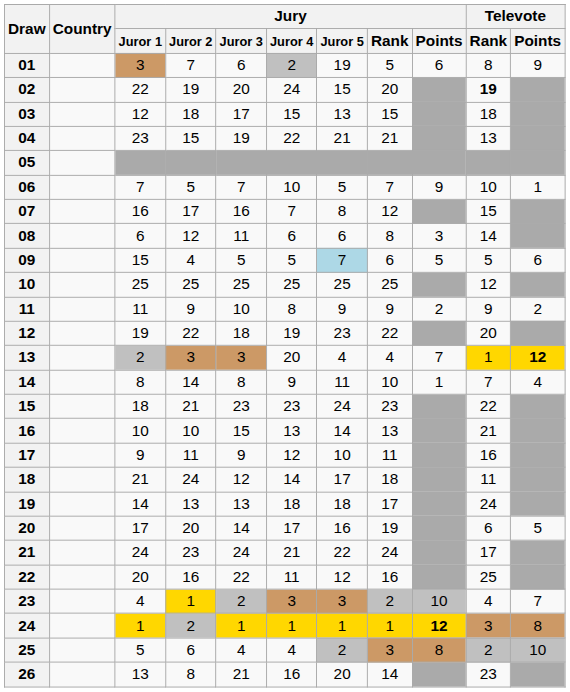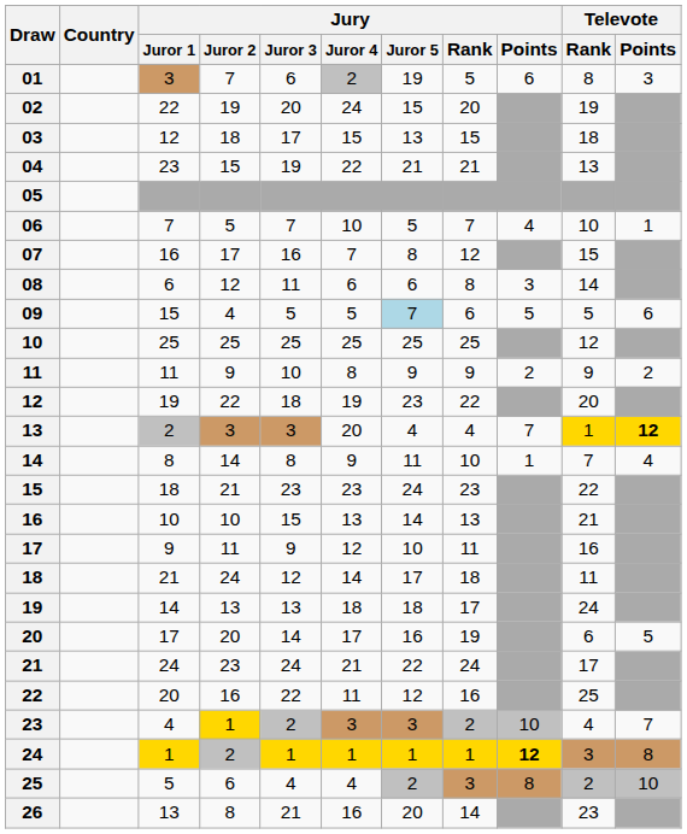 <table class="sortable wikitable collapsible plainrowheaders" style="text-align:center;">
 <tr>
 </tr>
 <tr>
 <th scope="col" rowspan="2">Draw</th>
 <th scope="col" rowspan="2">Country</th>
 <th scope="col" colspan="7">Jury</th>
 <th scope="col" colspan="2">Televote</th>
 </tr>
 <tr>
 <th scope="col"><small>Juror 1</small></th>
 <th scope="col"><small>Juror 2</small></th>
 <th scope="col"><small>Juror 3</small></th>
 <th scope="col"><small>Juror 4</small></th>
 <th scope="col"><small>Juror 5</small></th>
 <th scope="col">Rank</th>
 <th scope="col">Points</th>
 <th scope="col">Rank</th>
 <th scope="col">Points</th>
 </tr>
 <tr>
 <th scope="row" style="text-align:center;">01</th>
 <td style="text-align:left;"></td>
 <td style="background:#CC9966;">3</td>
 <td>7</td>
 <td>6</td>
 <td style="background:silver;">2</td>
 <td>19</td>
 <td>5</td>
 <td>6</td>
 <td>8</td>
-<td>9</td>
+<td>3</td>
 </tr>
 <tr>
 <th scope="row" style="text-align:center;">02</th>
 <td style="text-align:left;"></td>
 <td>22</td>
 <td>19</td>
 <td>20</td>
 <td>24</td>
 <td>15</td>
 <td>20</td>
 <td style="background:#AAAAAA;"></td>
-<td><strong>19</strong></td>
+<td>19</td>
 <td style="background:#AAAAAA;"></td>
 </tr>
 <tr>
 <th scope="row" style="text-align:center;">03</th>
 <td style="text-align:left;"></td>
 <td>12</td>
 <td>18</td>
 <td>17</td>
 <td>15</td>
 <td>13</td>
 <td>15</td>
 <td style="background:#AAAAAA;"></td>
 <td>18</td>
 <td style="background:#AAAAAA;"></td>
 </tr>
 <tr>
 <th scope="row" style="text-align:center;">04</th>
 <td style="text-align:left;"></td>
 <td>23</td>
 <td>15</td>
 <td>19</td>
 <td>22</td>
 <td>21</td>
 <td>21</td>
 <td style="background:#AAAAAA;"></td>
 <td>13</td>
 <td style="background:#AAAAAA;"></td>
 </tr>
 <tr class=sortbottom>
 <th scope="row" style="text-align:center;">05</th>
 <td style="text-align:left;"></td>
 <td style="background:#AAAAAA;"></td>
 <td style="background:#AAAAAA;"></td>
 <td style="background:#AAAAAA;"></td>
 <td style="background:#AAAAAA;"></td>
 <td style="background:#AAAAAA;"></td>
 <td style="background:#AAAAAA;"></td>
 <td style="background:#AAAAAA;"></td>
 <td style="background:#AAAAAA;"></td>
 <td style="background:#AAAAAA;"></td>
 </tr>
 <tr>
 <th scope="row" style="text-align:center;">06</th>
 <td style="text-align:left;"></td>
 <td>7</td>
 <td>5</td>
 <td>7</td>
 <td>10</td>
 <td>5</td>
 <td>7</td>
-<td>9</td>
+<td>4</td>
 <td>10</td>
 <td>1</td>
 </tr>
 <tr>
 <th scope="row" style="text-align:center;">07</th>
 <td style="text-align:left;"></td>
 <td>16</td>
 <td>17</td>
 <td>16</td>
 <td>7</td>
 <td>8</td>
 <td>12</td>
 <td style="background:#AAAAAA;"></td>
 <td>15</td>
 <td style="background:#AAAAAA;"></td>
 </tr>
 <tr>
 <th scope="row" style="text-align:center;">08</th>
 <td style="text-align:left;"></td>
 <td>6</td>
 <td>12</td>
 <td>11</td>
 <td>6</td>
 <td>6</td>
 <td>8</td>
 <td>3</td>
 <td>14</td>
 <td style="background:#AAAAAA;"></td>
 </tr>
 <tr>
 <th scope="row" style="text-align:center;">09</th>
 <td style="text-align:left;"></td>
 <td>15</td>
 <td>4</td>
 <td>5</td>
 <td>5</td>
 <td style="background: lightblue;">7</td>
 <td>6</td>
 <td>5</td>
 <td>5</td>
 <td>6</td>
 </tr>
 <tr>
 <th scope="row" style="text-align:center;">10</th>
 <td style="text-align:left;"></td>
 <td>25</td>
 <td>25</td>
 <td>25</td>
 <td>25</td>
 <td>25</td>
 <td>25</td>
 <td style="background:#AAAAAA;"></td>
 <td>12</td>
 <td style="background:#AAAAAA;"></td>
 </tr>
 <tr>
 <th scope="row" style="text-align:center;">11</th>
 <td style="text-align:left;"></td>
 <td>11</td>
 <td>9</td>
 <td>10</td>
 <td>8</td>
 <td>9</td>
 <td>9</td>
 <td>2</td>
 <td>9</td>
 <td>2</td>
 </tr>
 <tr>
 <th scope="row" style="text-align:center;">12</th>
 <td style="text-align:left;"></td>
 <td>19</td>
 <td>22</td>
 <td>18</td>
 <td>19</td>
 <td>23</td>
 <td>22</td>
 <td style="background:#AAAAAA;"></td>
 <td>20</td>
 <td style="background:#AAAAAA;"></td>
 </tr>
 <tr>
 <th scope="row" style="text-align:center;">13</th>
 <td style="text-align:left;"></td>
 <td style="background:silver;">2</td>
 <td style="background:#CC9966;">3</td>
 <td style="background:#CC9966;">3</td>
 <td>20</td>
 <td>4</td>
 <td>4</td>
 <td>7</td>
 <td style="background:gold;">1</td>
 <td style="background:gold;"><strong>12</strong></td>
 </tr>
 <tr>
 <th scope="row" style="text-align:center;">14</th>
 <td style="text-align:left;"></td>
 <td>8</td>
 <td>14</td>
 <td>8</td>
 <td>9</td>
 <td>11</td>
 <td>10</td>
 <td>1</td>
 <td>7</td>
 <td>4</td>
 </tr>
 <tr>
 <th scope="row" style="text-align:center;">15</th>
 <td style="text-align:left;"></td>
 <td>18</td>
 <td>21</td>
 <td>23</td>
 <td>23</td>
 <td>24</td>
 <td>23</td>
 <td style="background:#AAAAAA;"></td>
 <td>22</td>
 <td style="background:#AAAAAA;"></td>
 </tr>
 <tr>
 <th scope="row" style="text-align:center;">16</th>
 <td style="text-align:left;"></td>
 <td>10</td>
 <td>10</td>
 <td>15</td>
 <td>13</td>
 <td>14</td>
 <td>13</td>
 <td style="background:#AAAAAA;"></td>
 <td>21</td>
 <td style="background:#AAAAAA;"></td>
 </tr>
 <tr>
 <th scope="row" style="text-align:center;">17</th>
 <td style="text-align:left;"></td>
 <td>9</td>
 <td>11</td>
 <td>9</td>
 <td>12</td>
 <td>10</td>
 <td>11</td>
 <td style="background:#AAAAAA;"></td>
 <td>16</td>
 <td style="background:#AAAAAA;"></td>
 </tr>
 <tr>
 <th scope="row" style="text-align:center;">18</th>
 <td style="text-align:left;"></td>
 <td>21</td>
 <td>24</td>
 <td>12</td>
 <td>14</td>
 <td>17</td>
 <td>18</td>
 <td style="background:#AAAAAA;"></td>
 <td>11</td>
 <td style="background:#AAAAAA;"></td>
 </tr>
 <tr>
 <th scope="row" style="text-align:center;">19</th>
 <td style="text-align:left;"></td>
 <td>14</td>
 <td>13</td>
 <td>13</td>
 <td>18</td>
 <td>18</td>
 <td>17</td>
 <td style="background:#AAAAAA;"></td>
 <td>24</td>
 <td style="background:#AAAAAA;"></td>
 </tr>
 <tr>
 <th scope="row" style="text-align:center;">20</th>
 <td style="text-align:left;"></td>
 <td>17</td>
 <td>20</td>
 <td>14</td>
 <td>17</td>
 <td>16</td>
 <td>19</td>
 <td style="background:#AAAAAA;"></td>
 <td>6</td>
 <td>5</td>
 </tr>
 <tr>
 <th scope="row" style="text-align:center;">21</th>
 <td style="text-align:left;"></td>
 <td>24</td>
 <td>23</td>
 <td>24</td>
 <td>21</td>
 <td>22</td>
 <td>24</td>
 <td style="background:#AAAAAA;"></td>
 <td>17</td>
 <td style="background:#AAAAAA;"></td>
 </tr>
 <tr>
 <th scope="row" style="text-align:center;">22</th>
 <td style="text-align:left;"></td>
 <td>20</td>
 <td>16</td>
 <td>22</td>
 <td>11</td>
 <td>12</td>
 <td>16</td>
 <td style="background:#AAAAAA;"></td>
 <td>25</td>
 <td style="background:#AAAAAA;"></td>
 </tr>
 <tr>
 <th scope="row" style="text-align:center;">23</th>
 <td style="text-align:left;"></td>
 <td>4</td>
 <td style="background:gold;">1</td>
 <td style="background:silver;">2</td>
 <td style="background:#CC9966;">3</td>
 <td style="background:#CC9966;">3</td>
 <td style="background:silver;">2</td>
 <td style="background:silver;">10</td>
 <td>4</td>
 <td>7</td>
 </tr>
 <tr>
 <th scope="row" style="text-align:center;">24</th>
 <td style="text-align:left;"></td>
 <td style="background:gold;">1</td>
 <td style="background:silver;">2</td>
 <td style="background:gold;">1</td>
 <td style="background:gold;">1</td>
 <td style="background:gold;">1</td>
 <td style="background:gold;">1</td>
 <td style="background:gold;"><strong>12</strong></td>
 <td style="background:#CC9966;">3</td>
 <td style="background:#CC9966;">8</td>
 </tr>
 <tr>
 <th scope="row" style="text-align:center;">25</th>
 <td style="text-align:left;"></td>
 <td>5</td>
 <td>6</td>
 <td>4</td>
 <td>4</td>
 <td style="background:silver;">2</td>
 <td style="background:#CC9966;">3</td>
 <td style="background:#CC9966;">8</td>
 <td style="background:silver;">2</td>
 <td style="background:silver;">10</td>
 </tr>
 <tr>
 <th scope="row" style="text-align:center;">26</th>
 <td style="text-align:left;"></td>
 <td>13</td>
 <td>8</td>
 <td>21</td>
 <td>16</td>
 <td>20</td>
 <td>14</td>
 <td style="background:#AAAAAA;"></td>
 <td>23</td>
 <td style="background:#AAAAAA;"></td>
 </tr>
 </table>
